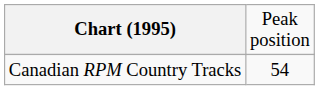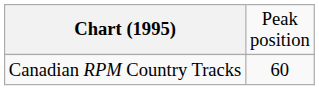 <table class="wikitable sortable">
 <tr>
 <th align="left">Chart (1995)</th>
 <td align="center">Peak<br>position</td>
 </tr>
 <tr>
 </tr>
 <tr>
 <td align="left">Canadian <em>RPM</em> Country Tracks</td>
-<td align="center">54</td>
+<td align="center">60</td>
 </tr>
 </table>
